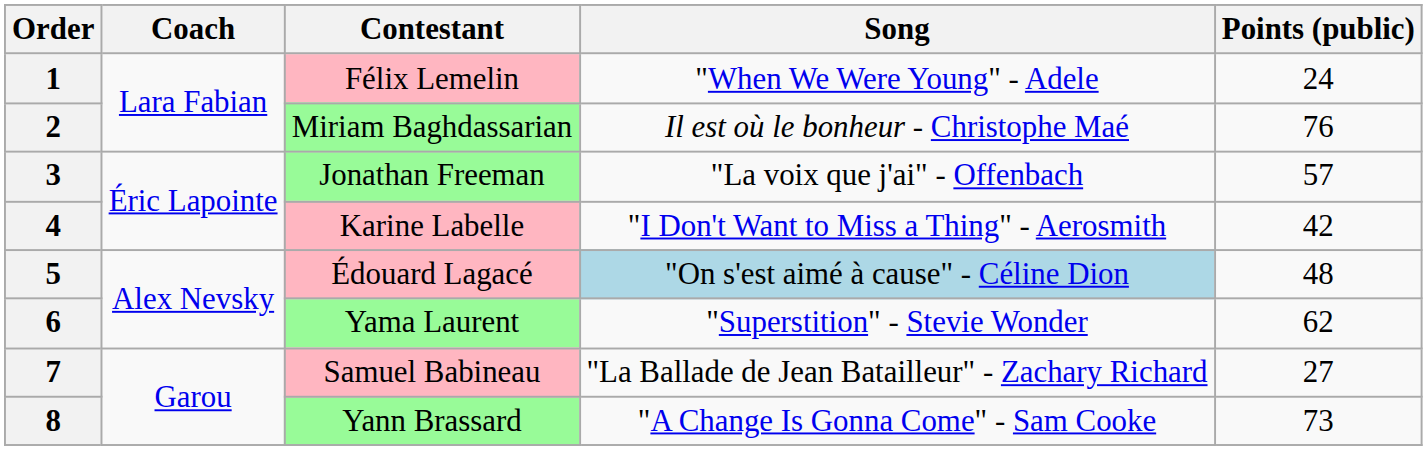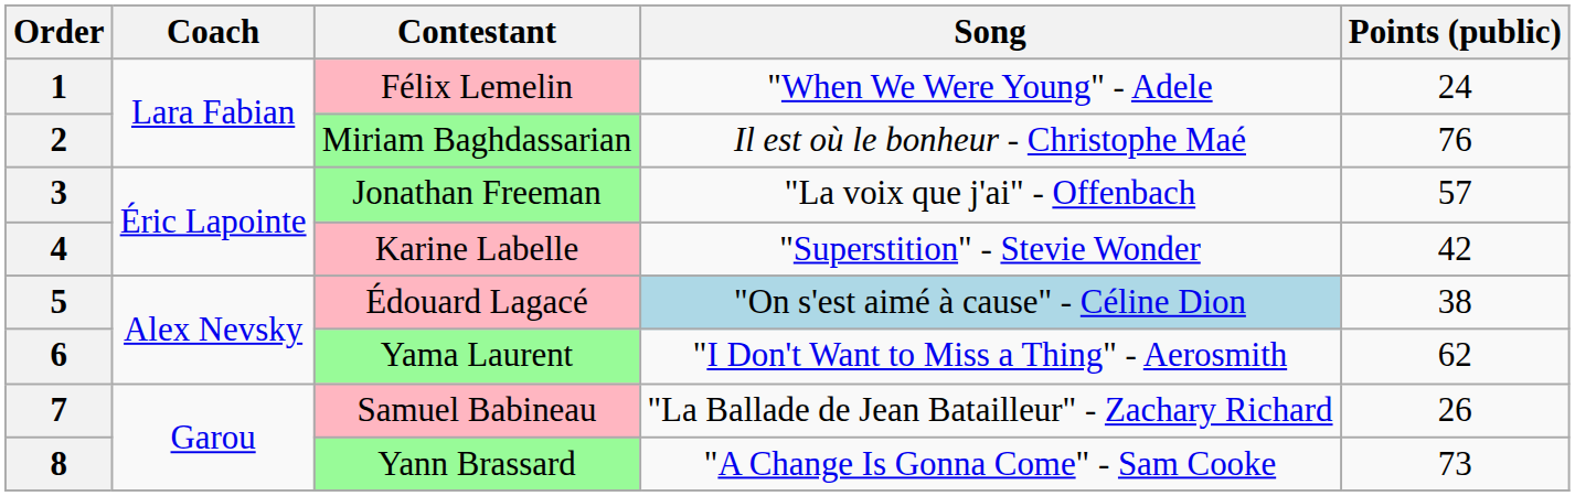 <table class="wikitable sortable" style="text-align: center; width: 40 %;">
 <tr>
 <th>Order</th>
 <th>Coach</th>
 <th>Contestant</th>
 <th>Song</th>
 <th>Points (public)</th>
 </tr>
 <tr>
 <th><strong>1</strong></th>
 <td rowspan="2"><a href='#'>Lara Fabian</a></td>
 <td style="background:lightpink">Félix Lemelin</td>
 <td>"<a href='#'>When We Were Young</a>" - <a href='#'>Adele</a></td>
 <td>24</td>
 </tr>
 <tr>
 <th>2</th>
 <td style="background: palegreen">Miriam Baghdassarian</td>
 <td><em>Il est où le bonheur</em> - <a href='#'>Christophe Maé</a></td>
 <td>76</td>
 </tr>
 <tr>
 <th>3</th>
 <td rowspan="2"><a href='#'>Éric Lapointe</a></td>
 <td style="background:palegreen">Jonathan Freeman</td>
 <td>"La voix que j'ai" - <a href='#'>Offenbach</a></td>
 <td>57</td>
 </tr>
 <tr>
 <th>4</th>
 <td style="background:lightpink">Karine Labelle</td>
-<td>"<a href='#'>I Don't Want to Miss a Thing</a>" <em>-</em> <a href='#'>Aerosmith</a></td>
+<td>"<a href='#'>Superstition</a>" - <a href='#'>Stevie Wonder</a></td>
 <td>42</td>
 </tr>
 <tr>
 <th>5</th>
 <td rowspan="2"><a href='#'>Alex Nevsky</a></td>
 <td style="background:lightpink">Édouard Lagacé</td>
 <td style="background: lightblue;">"On s'est aimé à cause" - <a href='#'>Céline Dion</a></td>
-<td>48</td>
+<td>38</td>
 </tr>
 <tr>
 <th>6</th>
 <td style="background:palegreen">Yama Laurent</td>
-<td>"<a href='#'>Superstition</a>" - <a href='#'>Stevie Wonder</a></td>
+<td>"<a href='#'>I Don't Want to Miss a Thing</a>" <em>-</em> <a href='#'>Aerosmith</a></td>
 <td>62</td>
 </tr>
 <tr>
 <th>7</th>
 <td rowspan="2"><a href='#'>Garou</a></td>
 <td style="background:lightpink">Samuel Babineau</td>
 <td>"La Ballade de Jean Batailleur" <em>-</em> <a href='#'>Zachary Richard</a></td>
-<td>27</td>
+<td>26</td>
 </tr>
 <tr>
 <th>8</th>
 <td style="background:palegreen">Yann Brassard</td>
 <td>"<a href='#'>A Change Is Gonna Come</a>" - <a href='#'>Sam Cooke</a></td>
 <td>73</td>
 </tr>
 </table>
